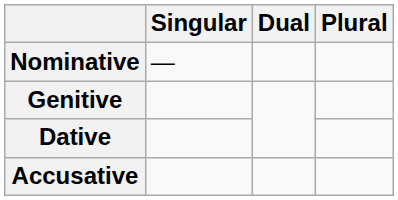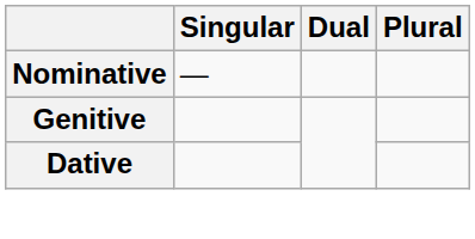 <table class="wikitable">
 <tr>
 <th></th>
 <th>Singular</th>
 <th>Dual</th>
 <th>Plural</th>
 </tr>
 <tr>
 <th>Nominative</th>
 <td>—</td>
 <td></td>
 <td></td>
 </tr>
 <tr>
 <th>Genitive</th>
 <td></td>
 <td rowspan="2"></td>
 <td></td>
 </tr>
 <tr>
 <th>Dative</th>
 <td></td>
 <td></td>
 </tr>
-<tr>
-<th>Accusative</th>
-<td></td>
-<td></td>
-<td></td>
-</tr>
 </table>
